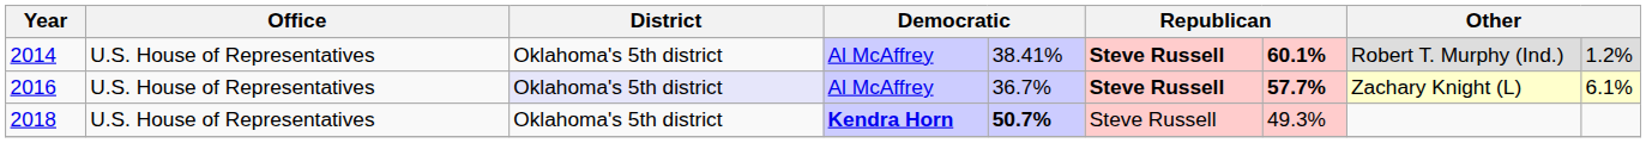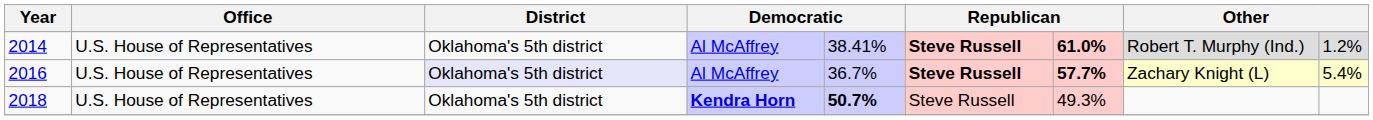 <table class="wikitable" style="width: 100%;">
 <tr>
 <th>Year</th>
 <th>Office</th>
 <th>District</th>
 <th colspan=2 style="width: 16%;">Democratic</th>
 <th colspan=2 style="width: 16%;">Republican</th>
 <th colspan=2 style="width: 18%;">Other</th>
 </tr>
 <tr>
 </tr>
 <tr>
 <td style="text-align: left;"><a href='#'>2014</a></td>
 <td style="text-align: left;">U.S. House of Representatives</td>
 <td style="text-align: left;">Oklahoma's 5th district</td>
 <td style="background:#ccf;"><a href='#'>Al McAffrey</a></td>
 <td style="background:#ccf;">38.41%</td>
 <td style="background:#fcc;"><strong>Steve Russell</strong></td>
-<td style="background:#fcc;"><strong>60.1%</strong></td>
+<td style="background:#fcc;"><strong>61.0%</strong></td>
 <td style="background:#DDDDDD; white-space:nowrap;">Robert T. Murphy (Ind.)</td>
 <td style="background:#DDDDDD;">1.2%</td>
 </tr>
 <tr>
 <td style="text-align: left;"><a href='#'>2016</a></td>
 <td style="text-align: left;">U.S. House of Representatives</td>
 <td style="background: lavender; text-align: left;">Oklahoma's 5th district</td>
 <td style="background:#ccf;"><a href='#'>Al McAffrey</a></td>
 <td style="background:#ccf;">36.7%</td>
 <td style="background:#fcc;"><strong>Steve Russell</strong></td>
 <td style="background:#fcc;"><strong>57.7%</strong></td>
 <td style="background:#ffc; white-space:nowrap;">Zachary Knight (L)</td>
-<td style="background:#ffc;">6.1%</td>
+<td style="background:#ffc;">5.4%</td>
 </tr>
 <tr>
 <td style="text-align: left;"><a href='#'>2018</a></td>
 <td style="text-align: left;">U.S. House of Representatives</td>
 <td style="text-align: left;">Oklahoma's 5th district</td>
 <td style="background:#ccf;"><strong><a href='#'>Kendra Horn</a></strong></td>
 <td style="background:#ccf;"><strong>50.7%</strong></td>
 <td style="background:#fcc;">Steve Russell</td>
 <td style="background:#fcc;">49.3%</td>
 <td></td>
 <td></td>
 </tr>
 <tr>
 </tr>
 </table>
